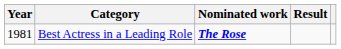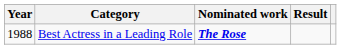 <table class="wikitable plainrowheaders">
 <tr>
 <th>Year</th>
 <th>Category</th>
 <th>Nominated work</th>
 <th>Result</th>
 <th></th>
 </tr>
 <tr>
-<td>1981</td>
+<td>1988</td>
 <td><a href='#'>Best Actress in a Leading Role</a></td>
 <td><strong><em><a href='#'>The Rose</a></em></strong></td>
 <td></td>
 <td align="center"></td>
 </tr>
 </table>
